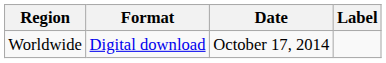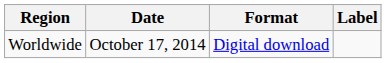 <table class="wikitable">
 <tr>
 <th>Region</th>
+<th>Date</th>
 <th>Format</th>
-<th>Date</th>
 <th>Label</th>
 </tr>
 <tr>
 <td>Worldwide</td>
+<td>October 17, 2014</td>
 <td><a href='#'>Digital download</a></td>
-<td>October 17, 2014</td>
 <td></td>
 </tr>
 </table>
